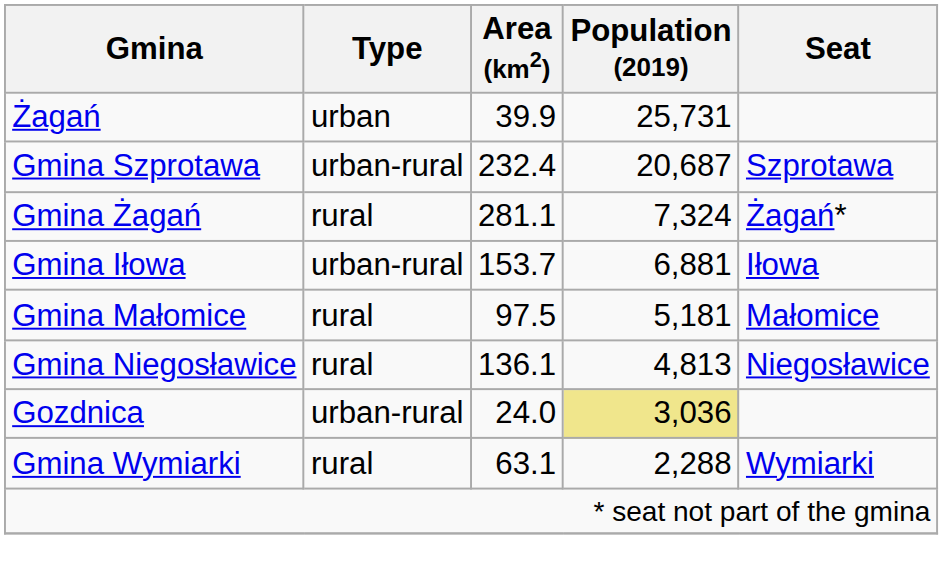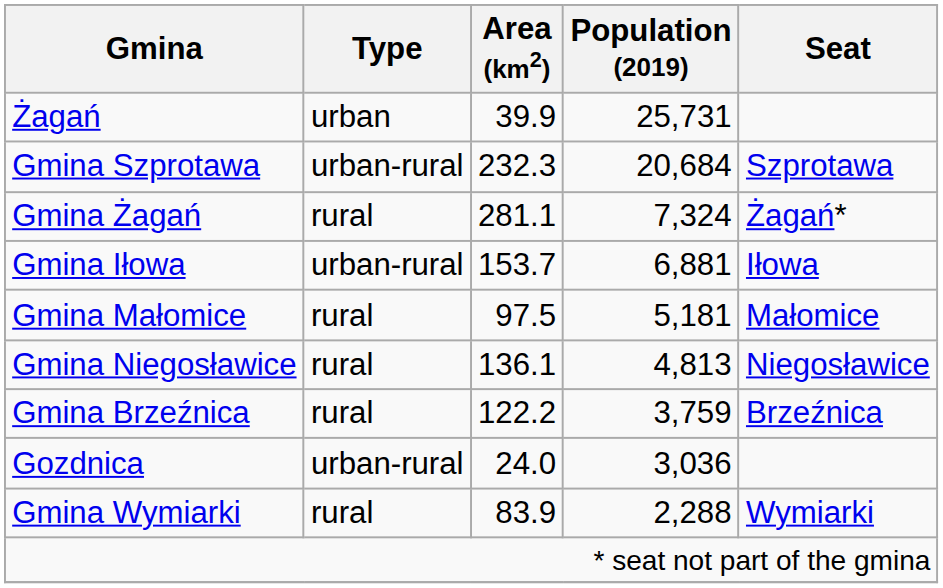 <table class="wikitable sortable">
 <tr>
 <th>Gmina</th>
 <th>Type</th>
 <th>Area<br><small>(km<sup>2</sup>)</small></th>
 <th>Population<br><small>(2019)</small></th>
 <th>Seat</th>
 </tr>
 <tr>
 <td><a href='#'>Żagań</a></td>
 <td>urban</td>
 <td style="text-align:right;">39.9</td>
 <td style="text-align:right;">25,731</td>
 <td> </td>
 </tr>
 <tr>
 <td><a href='#'>Gmina Szprotawa</a></td>
 <td>urban-rural</td>
-<td style="text-align:right;">232.4</td>
-<td style="text-align:right;">20,687</td>
+<td style="text-align:right;">232.3</td>
+<td style="text-align:right;">20,684</td>
 <td><a href='#'>Szprotawa</a></td>
 </tr>
 <tr>
 <td><a href='#'>Gmina Żagań</a></td>
 <td>rural</td>
 <td style="text-align:right;">281.1</td>
 <td style="text-align:right;">7,324</td>
 <td><a href='#'>Żagań</a>*</td>
 </tr>
 <tr>
 <td><a href='#'>Gmina Iłowa</a></td>
 <td>urban-rural</td>
 <td style="text-align:right;">153.7</td>
 <td style="text-align:right;">6,881</td>
 <td><a href='#'>Iłowa</a></td>
 </tr>
 <tr>
 <td><a href='#'>Gmina Małomice</a></td>
 <td>rural</td>
 <td style="text-align:right;">97.5</td>
 <td style="text-align:right;">5,181</td>
 <td><a href='#'>Małomice</a></td>
 </tr>
 <tr>
 <td><a href='#'>Gmina Niegosławice</a></td>
 <td>rural</td>
 <td style="text-align:right;">136.1</td>
 <td style="text-align:right;">4,813</td>
 <td><a href='#'>Niegosławice</a></td>
 </tr>
 <tr>
+<td><a href='#'>Gmina Brzeźnica</a></td>
+<td>rural</td>
+<td style="text-align:right;">122.2</td>
+<td style="text-align:right;">3,759</td>
+<td><a href='#'>Brzeźnica</a></td>
+</tr>
+<tr>
 <td><a href='#'>Gozdnica</a></td>
 <td>urban-rural</td>
 <td style="text-align:right;">24.0</td>
-<td style="background: khaki; text-align:right;">3,036</td>
+<td style="text-align:right;">3,036</td>
 <td> </td>
 </tr>
 <tr>
 <td><a href='#'>Gmina Wymiarki</a></td>
 <td>rural</td>
-<td style="text-align:right;">63.1</td>
+<td style="text-align:right;">83.9</td>
 <td style="text-align:right;">2,288</td>
 <td><a href='#'>Wymiarki</a></td>
 </tr>
 <tr>
 <td colspan=5 style="text-align:right;font-size:90%">* seat not part of the gmina</td>
 </tr>
 <tr>
 </tr>
 </table>
